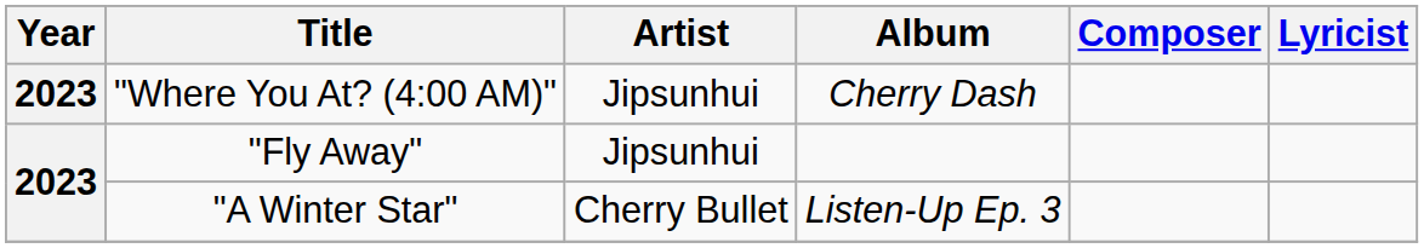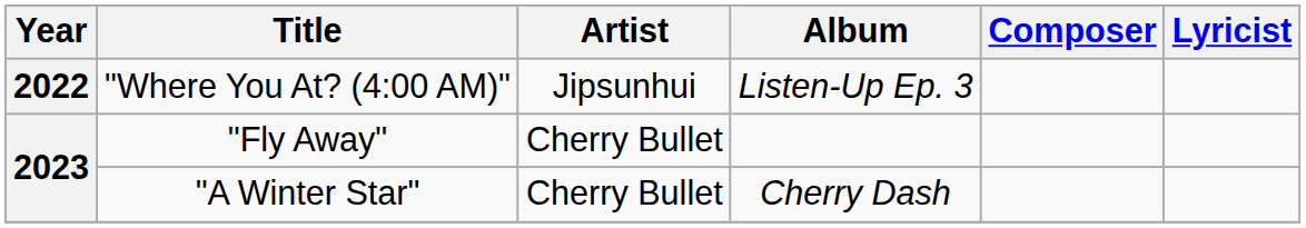 <table class="wikitable plainrowheaders" style="text-align:center">
 <tr>
 <th scope="col">Year</th>
 <th scope="col">Title</th>
 <th scope="col">Artist</th>
 <th scope="col">Album</th>
 <th scope="col"><a href='#'>Composer</a></th>
 <th scope="col"><a href='#'>Lyricist</a></th>
 </tr>
 <tr>
-<th scope="row">2023</th>
+<th scope="row">2022</th>
 <td>"Where You At? (4:00 AM)"</td>
 <td>Jipsunhui</td>
-<td><em>Cherry Dash</em></td>
+<td><em>Listen-Up Ep. 3</em></td>
 <td></td>
 <td></td>
 </tr>
 <tr>
 <th scope="row" rowspan="2">2023</th>
 <td>"Fly Away"</td>
-<td>Jipsunhui</td>
+<td>Cherry Bullet</td>
 <td></td>
 <td></td>
 <td></td>
 </tr>
 <tr>
 <td>"A Winter Star"</td>
 <td>Cherry Bullet</td>
-<td><em>Listen-Up Ep. 3</em></td>
+<td><em>Cherry Dash</em></td>
 <td></td>
 <td></td>
 </tr>
 <tr>
 </tr>
 </table>
